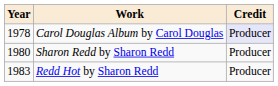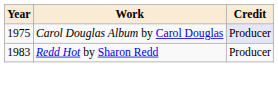 <table class="wikitable" style="font-size:90%;" ;>
 <tr style="text-align:center;">
 <th style="background:antiquewhite;">Year</th>
 <th style="background:antiquewhite;">Work</th>
 <th style="background:antiquewhite;">Credit</th>
 </tr>
 <tr>
-<td>1978</td>
+<td>1975</td>
 <td><em>Carol Douglas Album</em> by <a href='#'>Carol Douglas</a></td>
 <td style="background: lavender;">Producer</td>
-</tr>
-<tr>
-<td>1980</td>
-<td><em>Sharon Redd</em> by <a href='#'>Sharon Redd</a></td>
-<td>Producer</td>
 </tr>
 <tr>
 <td>1983</td>
 <td><em><a href='#'>Redd Hot</a></em> by <a href='#'>Sharon Redd</a></td>
 <td>Producer</td>
 </tr>
 </table>
